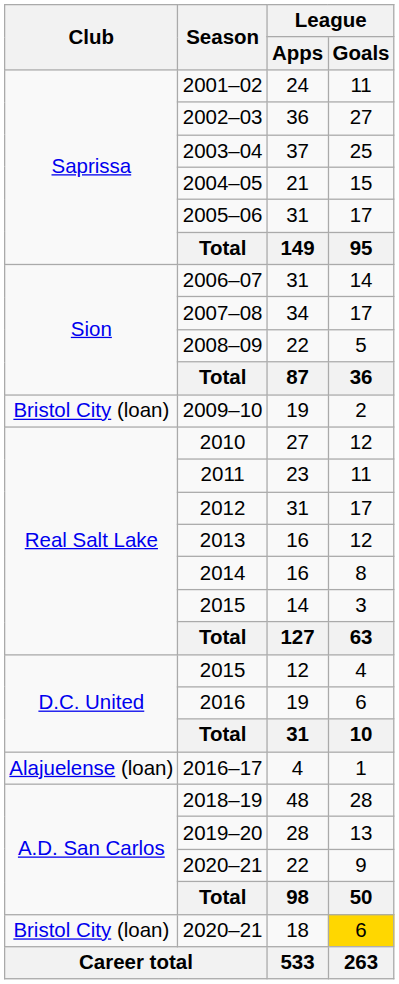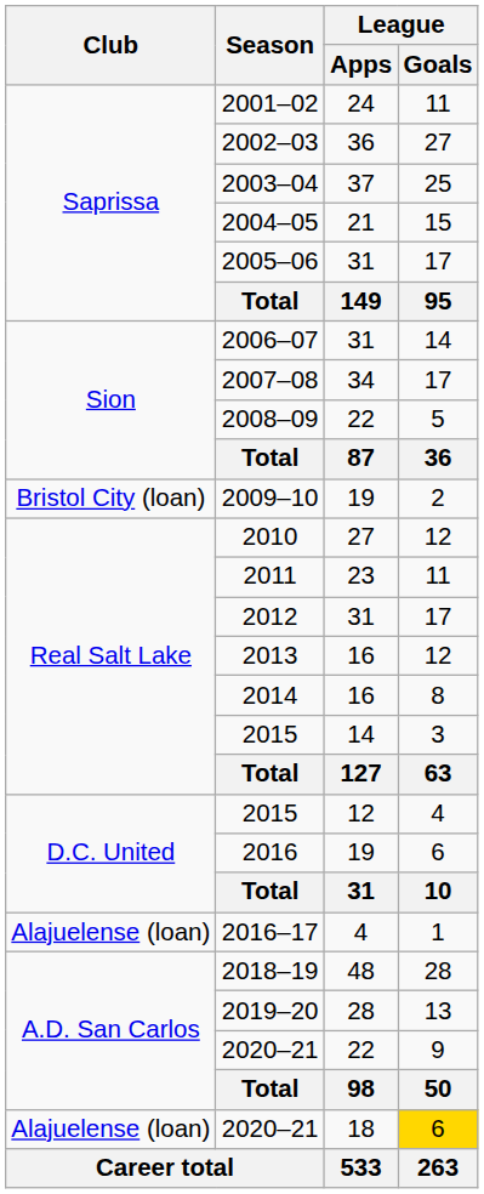 <table class="wikitable" style="text-align:center">
 <tr>
 <th rowspan="2">Club</th>
 <th rowspan="2">Season</th>
 <th colspan="2">League</th>
 </tr>
 <tr>
 <th>Apps</th>
 <th>Goals</th>
 </tr>
 <tr>
 <td rowspan="6"><a href='#'>Saprissa</a></td>
 <td>2001–02</td>
 <td>24</td>
 <td>11</td>
 </tr>
 <tr>
 <td>2002–03</td>
 <td>36</td>
 <td>27</td>
 </tr>
 <tr>
 <td>2003–04</td>
 <td>37</td>
 <td>25</td>
 </tr>
 <tr>
 <td>2004–05</td>
 <td>21</td>
 <td>15</td>
 </tr>
 <tr>
 <td>2005–06</td>
 <td>31</td>
 <td>17</td>
 </tr>
 <tr>
 <th>Total</th>
 <th>149</th>
 <th>95</th>
 </tr>
 <tr>
 <td rowspan="4"><a href='#'>Sion</a></td>
 <td>2006–07</td>
 <td>31</td>
 <td>14</td>
 </tr>
 <tr>
 <td>2007–08</td>
 <td>34</td>
 <td>17</td>
 </tr>
 <tr>
 <td>2008–09</td>
 <td>22</td>
 <td>5</td>
 </tr>
 <tr>
 <th>Total</th>
 <th>87</th>
 <th>36</th>
 </tr>
 <tr>
 <td><a href='#'>Bristol City</a> (loan)</td>
 <td>2009–10</td>
 <td>19</td>
 <td>2</td>
 </tr>
 <tr>
 <td rowspan="7"><a href='#'>Real Salt Lake</a></td>
 <td>2010</td>
 <td>27</td>
 <td>12</td>
 </tr>
 <tr>
 <td>2011</td>
 <td>23</td>
 <td>11</td>
 </tr>
 <tr>
 <td>2012</td>
 <td>31</td>
 <td>17</td>
 </tr>
 <tr>
 <td>2013</td>
 <td>16</td>
 <td>12</td>
 </tr>
 <tr>
 <td>2014</td>
 <td>16</td>
 <td>8</td>
 </tr>
 <tr>
 <td>2015</td>
 <td>14</td>
 <td>3</td>
 </tr>
 <tr>
 <th>Total</th>
 <th>127</th>
 <th>63</th>
 </tr>
 <tr>
 <td rowspan="3"><a href='#'>D.C. United</a></td>
 <td>2015</td>
 <td>12</td>
 <td>4</td>
 </tr>
 <tr>
 <td>2016</td>
 <td>19</td>
 <td>6</td>
 </tr>
 <tr>
 <th>Total</th>
 <th>31</th>
 <th>10</th>
 </tr>
 <tr>
 <td><a href='#'>Alajuelense</a> (loan)</td>
 <td>2016–17</td>
 <td>4</td>
 <td>1</td>
 </tr>
 <tr>
 <td rowspan="4"><a href='#'>A.D. San Carlos</a></td>
 <td>2018–19</td>
 <td>48</td>
 <td>28</td>
 </tr>
 <tr>
 <td>2019–20</td>
 <td>28</td>
 <td>13</td>
 </tr>
 <tr>
 <td>2020–21</td>
 <td>22</td>
 <td>9</td>
 </tr>
 <tr>
 <th>Total</th>
 <th>98</th>
 <th>50</th>
 </tr>
 <tr>
-<td><a href='#'>Bristol City</a> (loan)</td>
+<td><a href='#'>Alajuelense</a> (loan)</td>
 <td>2020–21</td>
 <td>18</td>
 <td style="background: gold;">6</td>
 </tr>
 <tr>
 <th colspan="2">Career total</th>
 <th>533</th>
 <th>263</th>
 </tr>
 </table>
